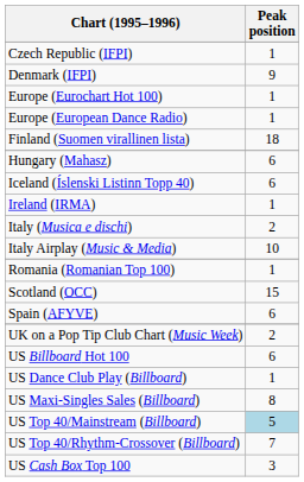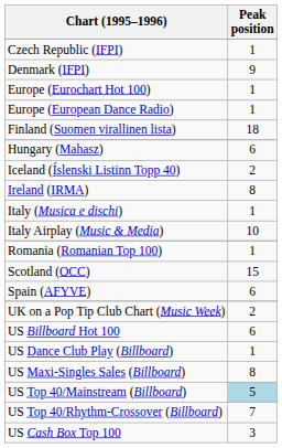 <table class="wikitable sortable">
 <tr>
 <th>Chart (1995–1996)</th>
 <th>Peak<br>position</th>
 </tr>
 <tr>
 </tr>
 <tr>
 </tr>
 <tr>
 </tr>
 <tr>
 </tr>
 <tr>
 </tr>
 <tr>
 </tr>
 <tr>
 <td>Czech Republic (<a href='#'>IFPI</a>)</td>
 <td align="center">1</td>
 </tr>
 <tr>
 <td>Denmark (<a href='#'>IFPI</a>)</td>
 <td align="center">9</td>
 </tr>
 <tr>
 <td>Europe (<a href='#'>Eurochart Hot 100</a>)</td>
 <td align="center">1</td>
 </tr>
 <tr>
 <td>Europe (<a href='#'>European Dance Radio</a>)</td>
 <td align="center">1</td>
 </tr>
 <tr>
 <td>Finland (<a href='#'>Suomen virallinen lista</a>)</td>
 <td align="center">18</td>
 </tr>
 <tr>
 </tr>
 <tr>
 </tr>
 <tr>
 <td>Hungary (<a href='#'>Mahasz</a>)</td>
 <td align="center">6</td>
 </tr>
 <tr>
 <td>Iceland (<a href='#'>Íslenski Listinn Topp 40</a>)</td>
-<td align="center">6</td>
+<td align="center">2</td>
 </tr>
 <tr>
 <td><a href='#'>Ireland</a> (<a href='#'>IRMA</a>)</td>
-<td align="center">1</td>
+<td align="center">8</td>
 </tr>
 <tr>
 <td>Italy (<em><a href='#'>Musica e dischi</a></em>)</td>
-<td align="center">2</td>
+<td align="center">1</td>
 </tr>
 <tr>
 <td>Italy Airplay (<em><a href='#'>Music & Media</a></em>)</td>
 <td align="center">10</td>
 </tr>
 <tr>
 </tr>
 <tr>
 </tr>
 <tr>
 </tr>
 <tr>
 </tr>
 <tr>
 <td>Romania (<a href='#'>Romanian Top 100</a>)</td>
 <td align="center">1</td>
 </tr>
 <tr>
 <td>Scotland (<a href='#'>OCC</a>)</td>
 <td align="center">15</td>
 </tr>
 <tr>
 <td>Spain (<a href='#'>AFYVE</a>)</td>
 <td align="center">6</td>
 </tr>
 <tr>
 </tr>
 <tr>
 </tr>
 <tr>
 </tr>
 <tr>
 </tr>
 <tr>
 <td>UK on a Pop Tip Club Chart (<em><a href='#'>Music Week</a></em>)</td>
 <td align="center">2</td>
 </tr>
 <tr>
 <td>US <a href='#'><em>Billboard</em> Hot 100</a></td>
 <td align="center">6</td>
 </tr>
 <tr>
 <td>US <a href='#'>Dance Club Play</a> (<em><a href='#'>Billboard</a></em>)</td>
 <td align="center">1</td>
 </tr>
 <tr>
 <td>US <a href='#'>Maxi-Singles Sales</a> (<em><a href='#'>Billboard</a></em>)</td>
 <td align="center">8</td>
 </tr>
 <tr>
 <td>US <a href='#'>Top 40/Mainstream</a> (<em><a href='#'>Billboard</a></em>)</td>
 <td align="center" style="background: lightblue;">5</td>
 </tr>
 <tr>
 <td>US <a href='#'>Top 40/Rhythm-Crossover</a> (<em><a href='#'>Billboard</a></em>)</td>
 <td align="center">7</td>
 </tr>
 <tr>
 <td>US <a href='#'><em>Cash Box</em> Top 100</a></td>
 <td align="center">3</td>
 </tr>
 </table>
